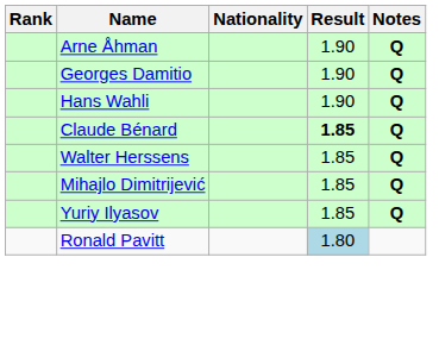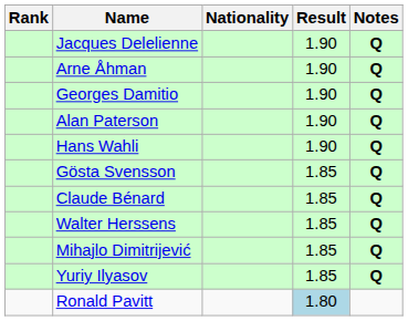 <table class="wikitable sortable" style="text-align:center">
 <tr>
 <th>Rank</th>
 <th>Name</th>
 <th>Nationality</th>
 <th>Result</th>
 <th>Notes</th>
+</tr>
+<tr bgcolor=ccffcc>
+<td></td>
+<td align=left><a href='#'>Jacques Delelienne</a></td>
+<td align=left></td>
+<td>1.90</td>
+<td><strong>Q</strong></td>
 </tr>
 <tr bgcolor=ccffcc>
 <td></td>
 <td align=left><a href='#'>Arne Åhman</a></td>
 <td align=left></td>
 <td>1.90</td>
 <td><strong>Q</strong></td>
 </tr>
 <tr bgcolor=ccffcc>
 <td></td>
 <td align=left><a href='#'>Georges Damitio</a></td>
 <td align=left></td>
 <td>1.90</td>
 <td><strong>Q</strong></td>
 </tr>
 <tr bgcolor=ccffcc>
 <td></td>
+<td align=left><a href='#'>Alan Paterson</a></td>
+<td align=left></td>
+<td>1.90</td>
+<td><strong>Q</strong></td>
+</tr>
+<tr bgcolor=ccffcc>
+<td></td>
 <td align=left><a href='#'>Hans Wahli</a></td>
 <td align=left></td>
 <td>1.90</td>
 <td><strong>Q</strong></td>
 </tr>
 <tr bgcolor=ccffcc>
 <td></td>
+<td align=left><a href='#'>Gösta Svensson</a></td>
+<td align=left></td>
+<td>1.85</td>
+<td><strong>Q</strong></td>
+</tr>
+<tr bgcolor=ccffcc>
+<td></td>
 <td align=left><a href='#'>Claude Bénard</a></td>
 <td align=left></td>
-<td><strong>1.85</strong></td>
+<td>1.85</td>
 <td><strong>Q</strong></td>
 </tr>
 <tr bgcolor=ccffcc>
 <td></td>
 <td align=left><a href='#'>Walter Herssens</a></td>
 <td align=left></td>
 <td>1.85</td>
 <td><strong>Q</strong></td>
 </tr>
 <tr bgcolor=ccffcc>
 <td></td>
 <td align=left><a href='#'>Mihajlo Dimitrijević</a></td>
 <td align=left></td>
 <td>1.85</td>
 <td><strong>Q</strong></td>
 </tr>
 <tr bgcolor=ccffcc>
 <td></td>
 <td align=left><a href='#'>Yuriy Ilyasov</a></td>
 <td align=left></td>
 <td>1.85</td>
 <td><strong>Q</strong></td>
 </tr>
 <tr>
 <td></td>
 <td align=left><a href='#'>Ronald Pavitt</a></td>
 <td align=left></td>
 <td style="background: lightblue;">1.80</td>
 <td></td>
 </tr>
 </table>
